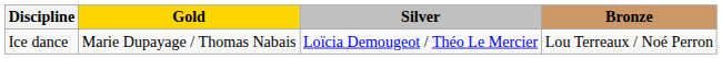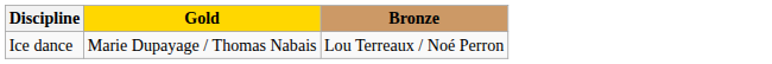 <table class="wikitable">
 <tr>
 <th>Discipline</th>
 <td align=center bgcolor=gold><strong>Gold</strong></td>
-<td align=center bgcolor=silver><strong>Silver</strong></td>
 <td align=center bgcolor=cc9966><strong>Bronze</strong></td>
 </tr>
 <tr>
 <td>Ice dance</td>
 <td>Marie Dupayage / Thomas Nabais</td>
-<td><a href='#'>Loïcia Demougeot</a> / <a href='#'>Théo Le Mercier</a></td>
 <td>Lou Terreaux / Noé Perron</td>
 </tr>
 </table>
